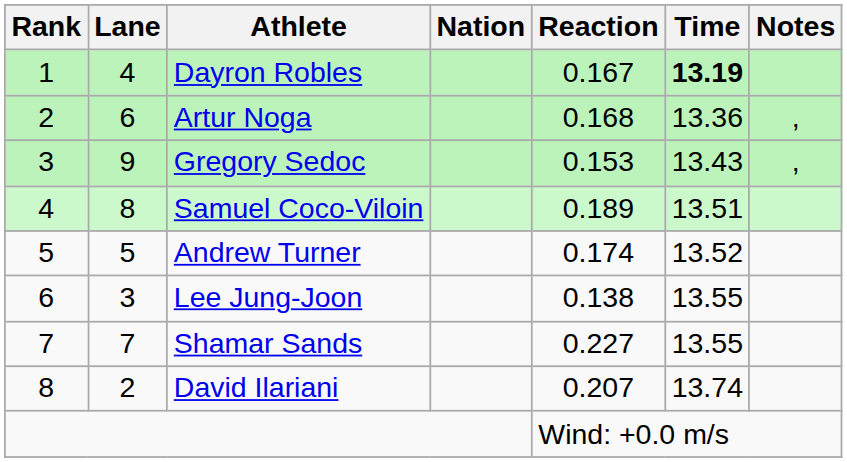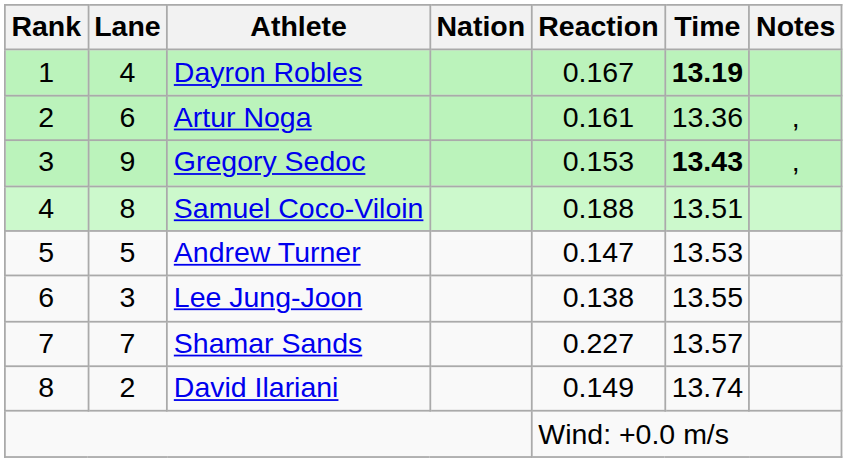 <table class="wikitable sortable" style="text-align:center">
 <tr>
 <th>Rank</th>
 <th>Lane</th>
 <th>Athlete</th>
 <th>Nation</th>
 <th>Reaction</th>
 <th>Time</th>
 <th>Notes</th>
 </tr>
 <tr bgcolor=bbf3bb>
 <td>1</td>
 <td>4</td>
 <td align=left><a href='#'>Dayron Robles</a></td>
 <td align=left></td>
 <td>0.167</td>
 <td><strong>13.19</strong></td>
 <td></td>
 </tr>
 <tr bgcolor=bbf3bb>
 <td>2</td>
 <td>6</td>
 <td align=left><a href='#'>Artur Noga</a></td>
 <td align=left></td>
-<td>0.168</td>
+<td>0.161</td>
 <td>13.36</td>
 <td>, </td>
 </tr>
 <tr bgcolor=bbf3bb>
 <td>3</td>
 <td>9</td>
 <td align=left><a href='#'>Gregory Sedoc</a></td>
 <td align=left></td>
 <td>0.153</td>
-<td>13.43</td>
+<td><strong>13.43</strong></td>
 <td>, </td>
 </tr>
 <tr bgcolor=ccf9cc>
 <td>4</td>
 <td>8</td>
 <td align=left><a href='#'>Samuel Coco-Viloin</a></td>
 <td align=left></td>
-<td>0.189</td>
+<td>0.188</td>
 <td>13.51</td>
 <td></td>
 </tr>
 <tr>
 <td>5</td>
 <td>5</td>
 <td align=left><a href='#'>Andrew Turner</a></td>
 <td align=left></td>
-<td>0.174</td>
-<td>13.52</td>
+<td>0.147</td>
+<td>13.53</td>
 <td></td>
 </tr>
 <tr>
 <td>6</td>
 <td>3</td>
 <td align=left><a href='#'>Lee Jung-Joon</a></td>
 <td align=left></td>
 <td>0.138</td>
 <td>13.55</td>
 <td></td>
 </tr>
 <tr>
 <td>7</td>
 <td>7</td>
 <td align=left><a href='#'>Shamar Sands</a></td>
 <td align=left></td>
 <td>0.227</td>
-<td>13.55</td>
+<td>13.57</td>
 <td></td>
 </tr>
 <tr>
 <td>8</td>
 <td>2</td>
 <td align=left><a href='#'>David Ilariani</a></td>
 <td align=left></td>
-<td>0.207</td>
+<td>0.149</td>
 <td>13.74</td>
 <td></td>
 </tr>
 <tr class="sortbottom">
 <td colspan=4></td>
 <td colspan="3" style="text-align:left;">Wind: +0.0 m/s</td>
 </tr>
 </table>
